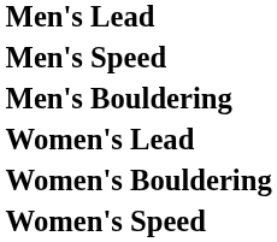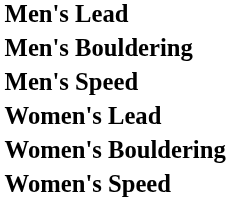 <table>
 <tr>
 <th scope=row style="text-align:left" width=150>Men's Lead<br></th>
 <td></td>
 <td></td>
 <td></td>
 </tr>
 <tr>
-<th scope=row style="text-align:left">Men's Speed<br></th>
+<th scope=row style="text-align:left">Men's Bouldering<br></th>
 <td></td>
 <td></td>
 <td></td>
 </tr>
 <tr>
-<th scope=row style="text-align:left">Men's Bouldering<br></th>
+<th scope=row style="text-align:left">Men's Speed<br></th>
 <td></td>
 <td></td>
 <td></td>
 </tr>
 <tr>
 <th scope=row style="text-align:left">Women's Lead<br></th>
 <td></td>
 <td></td>
 <td></td>
 </tr>
 <tr>
 <th scope=row style="text-align:left">Women's Bouldering<br></th>
 <td></td>
 <td></td>
 <td></td>
 </tr>
 <tr>
 <th scope=row style="text-align:left">Women's Speed<br></th>
 <td></td>
 <td></td>
 <td></td>
 </tr>
 </table>
